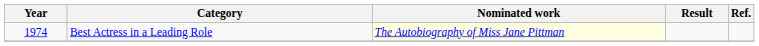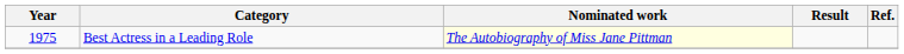 <table class=wikitable>
 <tr>
 <th scope="col" style="width:5em;">Year</th>
 <th scope="col" style="width:26em;">Category</th>
 <th scope="col" style="width:25em;">Nominated work</th>
 <th scope="col" style="width:5em;">Result</th>
 <th>Ref.</th>
 </tr>
 <tr>
-<td style="text-align:center;"><a href='#'>1974</a></td>
+<td style="text-align:center;"><a href='#'>1975</a></td>
 <td><a href='#'>Best Actress in a Leading Role</a></td>
 <td style="background: lightyellow;"><em><a href='#'>The Autobiography of Miss Jane Pittman</a></em></td>
 <td></td>
 <td></td>
 </tr>
 <tr>
 </tr>
 </table>
